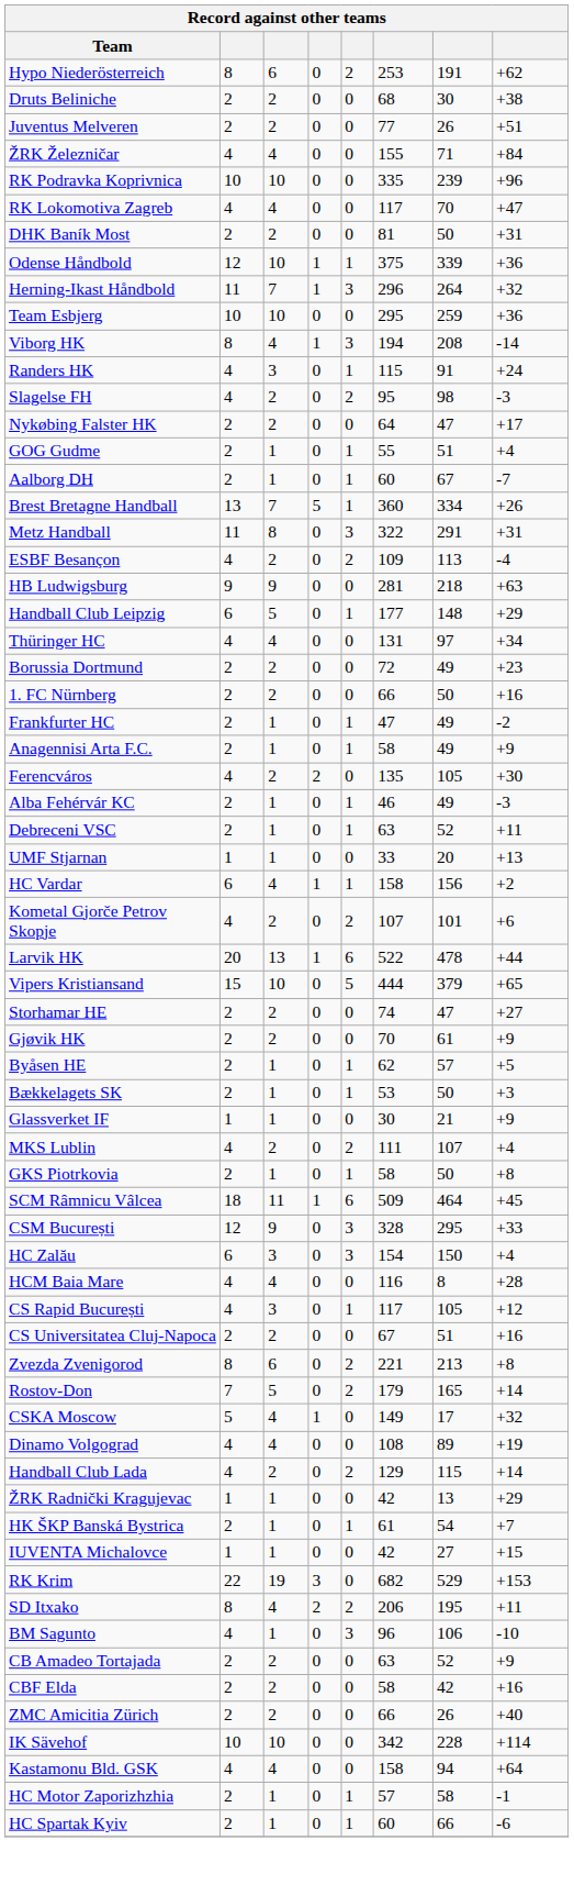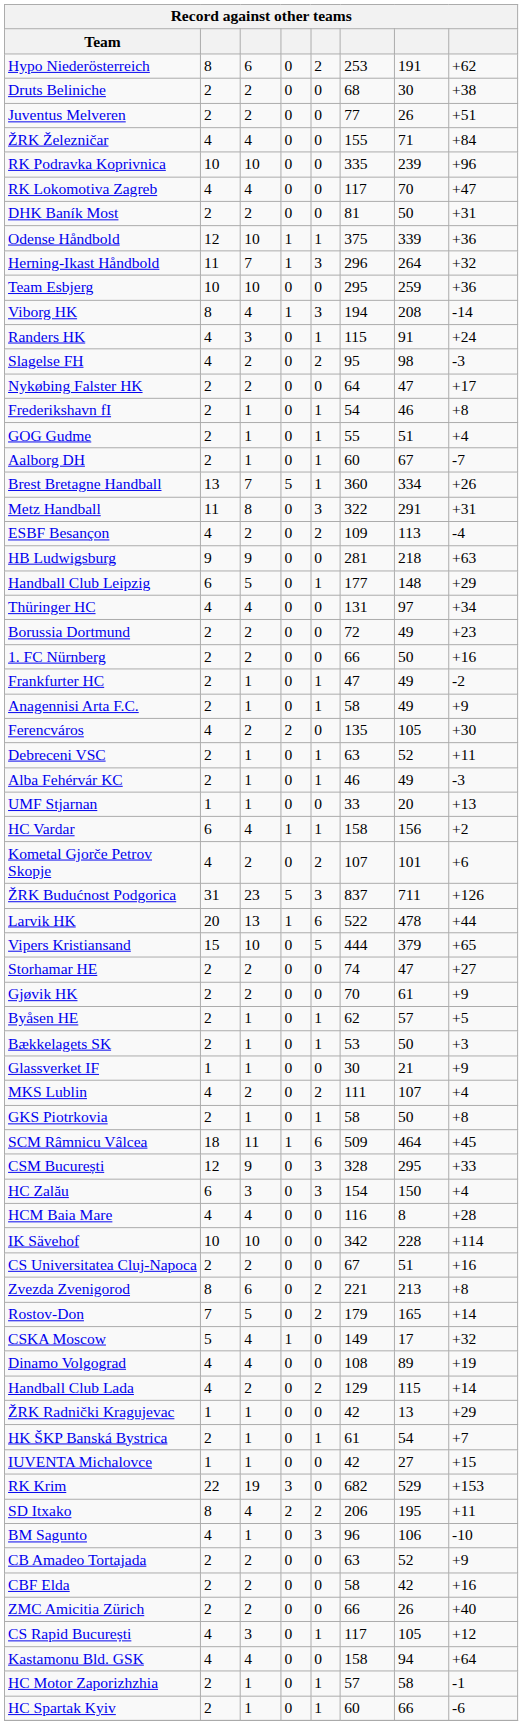 <table class="wikitable mw-collapsible mw-collapsed" style="width:60%; font-size:100%;">
 <tr>
 <th colspan="8">Record against other teams</th>
 </tr>
 <tr>
 <th width="20">Team</th>
 <th width="10"></th>
 <th width="10"></th>
 <th width="10"></th>
 <th width="10"></th>
 <th width="5"></th>
 <th width="5"></th>
 <th width="5"></th>
 </tr>
 <tr>
 <td align="left"> <a href='#'>Hypo Niederösterreich</a></td>
 <td>8</td>
 <td>6</td>
 <td>0</td>
 <td>2</td>
 <td>253</td>
 <td>191</td>
 <td>+62</td>
 </tr>
 <tr>
 <td align="left"> <a href='#'>Druts Beliniche</a></td>
 <td>2</td>
 <td>2</td>
 <td>0</td>
 <td>0</td>
 <td>68</td>
 <td>30</td>
 <td>+38</td>
 </tr>
 <tr>
 <td align="left"> <a href='#'>Juventus Melveren</a></td>
 <td>2</td>
 <td>2</td>
 <td>0</td>
 <td>0</td>
 <td>77</td>
 <td>26</td>
 <td>+51</td>
 </tr>
 <tr>
 <td align="left"> <a href='#'>ŽRK Železničar</a></td>
 <td>4</td>
 <td>4</td>
 <td>0</td>
 <td>0</td>
 <td>155</td>
 <td>71</td>
 <td>+84</td>
 </tr>
 <tr>
 <td align="left"> <a href='#'>RK Podravka Koprivnica</a></td>
 <td>10</td>
 <td>10</td>
 <td>0</td>
 <td>0</td>
 <td>335</td>
 <td>239</td>
 <td>+96</td>
 </tr>
 <tr>
 <td align="left"> <a href='#'>RK Lokomotiva Zagreb</a></td>
 <td>4</td>
 <td>4</td>
 <td>0</td>
 <td>0</td>
 <td>117</td>
 <td>70</td>
 <td>+47</td>
 </tr>
 <tr>
 <td align="left"> <a href='#'>DHK Baník Most</a></td>
 <td>2</td>
 <td>2</td>
 <td>0</td>
 <td>0</td>
 <td>81</td>
 <td>50</td>
 <td>+31</td>
 </tr>
 <tr>
 <td align="left"> <a href='#'>Odense Håndbold</a></td>
 <td>12</td>
 <td>10</td>
 <td>1</td>
 <td>1</td>
 <td>375</td>
 <td>339</td>
 <td>+36</td>
 </tr>
 <tr>
 <td align="left"> <a href='#'>Herning-Ikast Håndbold</a></td>
 <td>11</td>
 <td>7</td>
 <td>1</td>
 <td>3</td>
 <td>296</td>
 <td>264</td>
 <td>+32</td>
 </tr>
 <tr>
 <td align="left"> <a href='#'>Team Esbjerg</a></td>
 <td>10</td>
 <td>10</td>
 <td>0</td>
 <td>0</td>
 <td>295</td>
 <td>259</td>
 <td>+36</td>
 </tr>
 <tr>
 <td align="left"> <a href='#'>Viborg HK</a></td>
 <td>8</td>
 <td>4</td>
 <td>1</td>
 <td>3</td>
 <td>194</td>
 <td>208</td>
 <td>-14</td>
 </tr>
 <tr>
 <td align="left"> <a href='#'>Randers HK</a></td>
 <td>4</td>
 <td>3</td>
 <td>0</td>
 <td>1</td>
 <td>115</td>
 <td>91</td>
 <td>+24</td>
 </tr>
 <tr>
 <td align="left"> <a href='#'>Slagelse FH</a></td>
 <td>4</td>
 <td>2</td>
 <td>0</td>
 <td>2</td>
 <td>95</td>
 <td>98</td>
 <td>-3</td>
 </tr>
 <tr>
 <td align="left"> <a href='#'>Nykøbing Falster HK</a></td>
 <td>2</td>
 <td>2</td>
 <td>0</td>
 <td>0</td>
 <td>64</td>
 <td>47</td>
 <td>+17</td>
 </tr>
 <tr>
+<td align="left"> <a href='#'>Frederikshavn fI</a></td>
+<td>2</td>
+<td>1</td>
+<td>0</td>
+<td>1</td>
+<td>54</td>
+<td>46</td>
+<td>+8</td>
+</tr>
+<tr>
 <td align="left"> <a href='#'>GOG Gudme</a></td>
 <td>2</td>
 <td>1</td>
 <td>0</td>
 <td>1</td>
 <td>55</td>
 <td>51</td>
 <td>+4</td>
 </tr>
 <tr>
 <td align="left"> <a href='#'>Aalborg DH</a></td>
 <td>2</td>
 <td>1</td>
 <td>0</td>
 <td>1</td>
 <td>60</td>
 <td>67</td>
 <td>-7</td>
 </tr>
 <tr>
 <td align="left"> <a href='#'>Brest Bretagne Handball</a></td>
 <td>13</td>
 <td>7</td>
 <td>5</td>
 <td>1</td>
 <td>360</td>
 <td>334</td>
 <td>+26</td>
 </tr>
 <tr>
 <td align="left"> <a href='#'>Metz Handball</a></td>
 <td>11</td>
 <td>8</td>
 <td>0</td>
 <td>3</td>
 <td>322</td>
 <td>291</td>
 <td>+31</td>
 </tr>
 <tr>
 <td align="left"> <a href='#'>ESBF Besançon</a></td>
 <td>4</td>
 <td>2</td>
 <td>0</td>
 <td>2</td>
 <td>109</td>
 <td>113</td>
 <td>-4</td>
 </tr>
 <tr>
 <td align="left"> <a href='#'>HB Ludwigsburg</a></td>
 <td>9</td>
 <td>9</td>
 <td>0</td>
 <td>0</td>
 <td>281</td>
 <td>218</td>
 <td>+63</td>
 </tr>
 <tr>
 <td align="left"> <a href='#'>Handball Club Leipzig</a></td>
 <td>6</td>
 <td>5</td>
 <td>0</td>
 <td>1</td>
 <td>177</td>
 <td>148</td>
 <td>+29</td>
 </tr>
 <tr>
 <td align="left"> <a href='#'>Thüringer HC</a></td>
 <td>4</td>
 <td>4</td>
 <td>0</td>
 <td>0</td>
 <td>131</td>
 <td>97</td>
 <td>+34</td>
 </tr>
 <tr>
 <td align="left"> <a href='#'>Borussia Dortmund</a></td>
 <td>2</td>
 <td>2</td>
 <td>0</td>
 <td>0</td>
 <td>72</td>
 <td>49</td>
 <td>+23</td>
 </tr>
 <tr>
 <td align="left"> <a href='#'>1. FC Nürnberg</a></td>
 <td>2</td>
 <td>2</td>
 <td>0</td>
 <td>0</td>
 <td>66</td>
 <td>50</td>
 <td>+16</td>
 </tr>
 <tr>
 <td align="left"> <a href='#'>Frankfurter HC</a></td>
 <td>2</td>
 <td>1</td>
 <td>0</td>
 <td>1</td>
 <td>47</td>
 <td>49</td>
 <td>-2</td>
 </tr>
 <tr>
 <td align="left"> <a href='#'>Anagennisi Arta F.C.</a></td>
 <td>2</td>
 <td>1</td>
 <td>0</td>
 <td>1</td>
 <td>58</td>
 <td>49</td>
 <td>+9</td>
 </tr>
 <tr>
 <td align="left"> <a href='#'>Ferencváros</a></td>
 <td>4</td>
 <td>2</td>
 <td>2</td>
 <td>0</td>
 <td>135</td>
 <td>105</td>
 <td>+30</td>
 </tr>
 <tr>
+<td align="left"> <a href='#'>Debreceni VSC</a></td>
+<td>2</td>
+<td>1</td>
+<td>0</td>
+<td>1</td>
+<td>63</td>
+<td>52</td>
+<td>+11</td>
+</tr>
+<tr>
 <td align="left"> <a href='#'>Alba Fehérvár KC</a></td>
 <td>2</td>
 <td>1</td>
 <td>0</td>
 <td>1</td>
 <td>46</td>
 <td>49</td>
 <td>-3</td>
-</tr>
-<tr>
-<td align="left"> <a href='#'>Debreceni VSC</a></td>
-<td>2</td>
-<td>1</td>
-<td>0</td>
-<td>1</td>
-<td>63</td>
-<td>52</td>
-<td>+11</td>
 </tr>
 <tr>
 <td align="left"> <a href='#'>UMF Stjarnan</a></td>
 <td>1</td>
 <td>1</td>
 <td>0</td>
 <td>0</td>
 <td>33</td>
 <td>20</td>
 <td>+13</td>
 </tr>
 <tr>
 <td align="left"> <a href='#'>HC Vardar</a></td>
 <td>6</td>
 <td>4</td>
 <td>1</td>
 <td>1</td>
 <td>158</td>
 <td>156</td>
 <td>+2</td>
 </tr>
 <tr>
 <td align="left"> <a href='#'>Kometal Gjorče Petrov Skopje</a></td>
 <td>4</td>
 <td>2</td>
 <td>0</td>
 <td>2</td>
 <td>107</td>
 <td>101</td>
 <td>+6</td>
+</tr>
+<tr>
+<td align="left"> <a href='#'>ŽRK Budućnost Podgorica</a></td>
+<td>31</td>
+<td>23</td>
+<td>5</td>
+<td>3</td>
+<td>837</td>
+<td>711</td>
+<td>+126</td>
 </tr>
 <tr>
 <td align="left"> <a href='#'>Larvik HK</a></td>
 <td>20</td>
 <td>13</td>
 <td>1</td>
 <td>6</td>
 <td>522</td>
 <td>478</td>
 <td>+44</td>
 </tr>
 <tr>
 <td align="left"> <a href='#'>Vipers Kristiansand</a></td>
 <td>15</td>
 <td>10</td>
 <td>0</td>
 <td>5</td>
 <td>444</td>
 <td>379</td>
 <td>+65</td>
 </tr>
 <tr>
 <td align="left"> <a href='#'>Storhamar HE</a></td>
 <td>2</td>
 <td>2</td>
 <td>0</td>
 <td>0</td>
 <td>74</td>
 <td>47</td>
 <td>+27</td>
 </tr>
 <tr>
 <td align="left"> <a href='#'>Gjøvik HK</a></td>
 <td>2</td>
 <td>2</td>
 <td>0</td>
 <td>0</td>
 <td>70</td>
 <td>61</td>
 <td>+9</td>
 </tr>
 <tr>
 <td align="left"> <a href='#'>Byåsen HE</a></td>
 <td>2</td>
 <td>1</td>
 <td>0</td>
 <td>1</td>
 <td>62</td>
 <td>57</td>
 <td>+5</td>
 </tr>
 <tr>
 <td align="left"> <a href='#'>Bækkelagets SK</a></td>
 <td>2</td>
 <td>1</td>
 <td>0</td>
 <td>1</td>
 <td>53</td>
 <td>50</td>
 <td>+3</td>
 </tr>
 <tr>
 <td align="left"> <a href='#'>Glassverket IF</a></td>
 <td>1</td>
 <td>1</td>
 <td>0</td>
 <td>0</td>
 <td>30</td>
 <td>21</td>
 <td>+9</td>
 </tr>
 <tr>
 <td align="left"> <a href='#'>MKS Lublin</a></td>
 <td>4</td>
 <td>2</td>
 <td>0</td>
 <td>2</td>
 <td>111</td>
 <td>107</td>
 <td>+4</td>
 </tr>
 <tr>
 <td align="left"> <a href='#'>GKS Piotrkovia</a></td>
 <td>2</td>
 <td>1</td>
 <td>0</td>
 <td>1</td>
 <td>58</td>
 <td>50</td>
 <td>+8</td>
 </tr>
 <tr>
 <td align="left"> <a href='#'>SCM Râmnicu Vâlcea</a></td>
 <td>18</td>
 <td>11</td>
 <td>1</td>
 <td>6</td>
 <td>509</td>
 <td>464</td>
 <td>+45</td>
 </tr>
 <tr>
 <td align="left"> <a href='#'>CSM București</a></td>
 <td>12</td>
 <td>9</td>
 <td>0</td>
 <td>3</td>
 <td>328</td>
 <td>295</td>
 <td>+33</td>
 </tr>
 <tr>
 <td align="left"> <a href='#'>HC Zalău</a></td>
 <td>6</td>
 <td>3</td>
 <td>0</td>
 <td>3</td>
 <td>154</td>
 <td>150</td>
 <td>+4</td>
 </tr>
 <tr>
 <td align="left"> <a href='#'>HCM Baia Mare</a></td>
 <td>4</td>
 <td>4</td>
 <td>0</td>
 <td>0</td>
 <td>116</td>
 <td>8</td>
 <td>+28</td>
 </tr>
 <tr>
-<td align="left"> <a href='#'>CS Rapid București</a></td>
-<td>4</td>
-<td>3</td>
+<td align="left"> <a href='#'>IK Sävehof</a></td>
+<td>10</td>
+<td>10</td>
 <td>0</td>
-<td>1</td>
-<td>117</td>
-<td>105</td>
-<td>+12</td>
+<td>0</td>
+<td>342</td>
+<td>228</td>
+<td>+114</td>
 </tr>
 <tr>
 <td align="left"> <a href='#'>CS Universitatea Cluj-Napoca</a></td>
 <td>2</td>
 <td>2</td>
 <td>0</td>
 <td>0</td>
 <td>67</td>
 <td>51</td>
 <td>+16</td>
 </tr>
 <tr>
 <td align="left"> <a href='#'>Zvezda Zvenigorod</a></td>
 <td>8</td>
 <td>6</td>
 <td>0</td>
 <td>2</td>
 <td>221</td>
 <td>213</td>
 <td>+8</td>
 </tr>
 <tr>
 <td align="left"> <a href='#'>Rostov-Don</a></td>
 <td>7</td>
 <td>5</td>
 <td>0</td>
 <td>2</td>
 <td>179</td>
 <td>165</td>
 <td>+14</td>
 </tr>
 <tr>
 <td align="left"> <a href='#'>CSKA Moscow</a></td>
 <td>5</td>
 <td>4</td>
 <td>1</td>
 <td>0</td>
 <td>149</td>
 <td>17</td>
 <td>+32</td>
 </tr>
 <tr>
 <td align="left"> <a href='#'>Dinamo Volgograd</a></td>
 <td>4</td>
 <td>4</td>
 <td>0</td>
 <td>0</td>
 <td>108</td>
 <td>89</td>
 <td>+19</td>
 </tr>
 <tr>
 <td align="left"> <a href='#'>Handball Club Lada</a></td>
 <td>4</td>
 <td>2</td>
 <td>0</td>
 <td>2</td>
 <td>129</td>
 <td>115</td>
 <td>+14</td>
 </tr>
 <tr>
 <td align="left"> <a href='#'>ŽRK Radnički Kragujevac</a></td>
 <td>1</td>
 <td>1</td>
 <td>0</td>
 <td>0</td>
 <td>42</td>
 <td>13</td>
 <td>+29</td>
 </tr>
 <tr>
 <td align="left"> <a href='#'>HK ŠKP Banská Bystrica</a></td>
 <td>2</td>
 <td>1</td>
 <td>0</td>
 <td>1</td>
 <td>61</td>
 <td>54</td>
 <td>+7</td>
 </tr>
 <tr>
 <td align="left"> <a href='#'>IUVENTA Michalovce</a></td>
 <td>1</td>
 <td>1</td>
 <td>0</td>
 <td>0</td>
 <td>42</td>
 <td>27</td>
 <td>+15</td>
 </tr>
 <tr>
 <td align="left"> <a href='#'>RK Krim</a></td>
 <td>22</td>
 <td>19</td>
 <td>3</td>
 <td>0</td>
 <td>682</td>
 <td>529</td>
 <td>+153</td>
 </tr>
 <tr>
 <td align="left"> <a href='#'>SD Itxako</a></td>
 <td>8</td>
 <td>4</td>
 <td>2</td>
 <td>2</td>
 <td>206</td>
 <td>195</td>
 <td>+11</td>
 </tr>
 <tr>
 <td align="left"> <a href='#'>BM Sagunto</a></td>
 <td>4</td>
 <td>1</td>
 <td>0</td>
 <td>3</td>
 <td>96</td>
 <td>106</td>
 <td>-10</td>
 </tr>
 <tr>
 <td align="left"> <a href='#'>CB Amadeo Tortajada</a></td>
 <td>2</td>
 <td>2</td>
 <td>0</td>
 <td>0</td>
 <td>63</td>
 <td>52</td>
 <td>+9</td>
 </tr>
 <tr>
 <td align="left"> <a href='#'>CBF Elda</a></td>
 <td>2</td>
 <td>2</td>
 <td>0</td>
 <td>0</td>
 <td>58</td>
 <td>42</td>
 <td>+16</td>
 </tr>
 <tr>
 <td align="left"> <a href='#'>ZMC Amicitia Zürich</a></td>
 <td>2</td>
 <td>2</td>
 <td>0</td>
 <td>0</td>
 <td>66</td>
 <td>26</td>
 <td>+40</td>
 </tr>
 <tr>
-<td align="left"> <a href='#'>IK Sävehof</a></td>
-<td>10</td>
-<td>10</td>
+<td align="left"> <a href='#'>CS Rapid București</a></td>
+<td>4</td>
+<td>3</td>
 <td>0</td>
-<td>0</td>
-<td>342</td>
-<td>228</td>
-<td>+114</td>
+<td>1</td>
+<td>117</td>
+<td>105</td>
+<td>+12</td>
 </tr>
 <tr>
 <td align="left"> <a href='#'>Kastamonu Bld. GSK</a></td>
 <td>4</td>
 <td>4</td>
 <td>0</td>
 <td>0</td>
 <td>158</td>
 <td>94</td>
 <td>+64</td>
 </tr>
 <tr>
 <td align="left"> <a href='#'>HC Motor Zaporizhzhia</a></td>
 <td>2</td>
 <td>1</td>
 <td>0</td>
 <td>1</td>
 <td>57</td>
 <td>58</td>
 <td>-1</td>
 </tr>
 <tr>
 <td align="left"> <a href='#'>HC Spartak Kyiv</a></td>
 <td>2</td>
 <td>1</td>
 <td>0</td>
 <td>1</td>
 <td>60</td>
 <td>66</td>
 <td>-6</td>
 </tr>
 <tr>
 </tr>
 </table>
